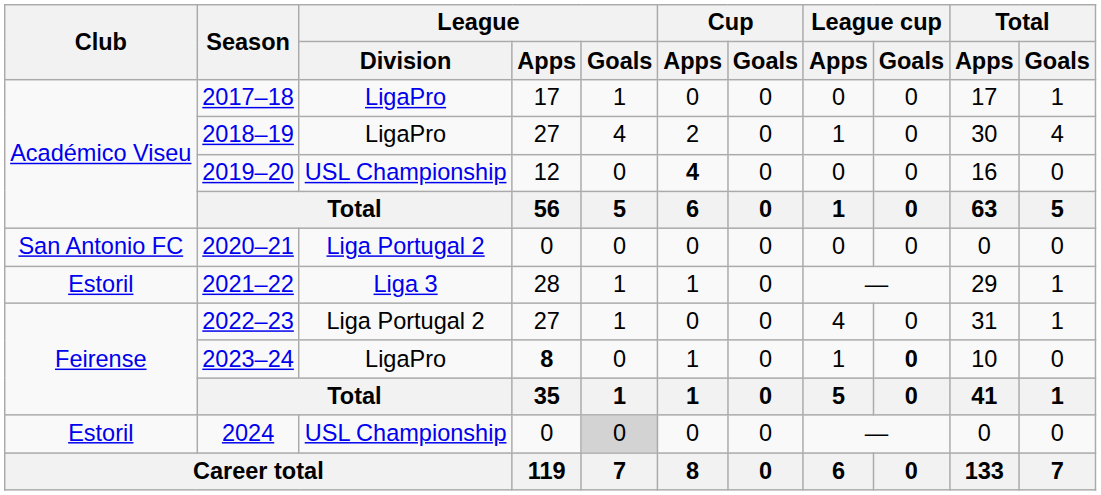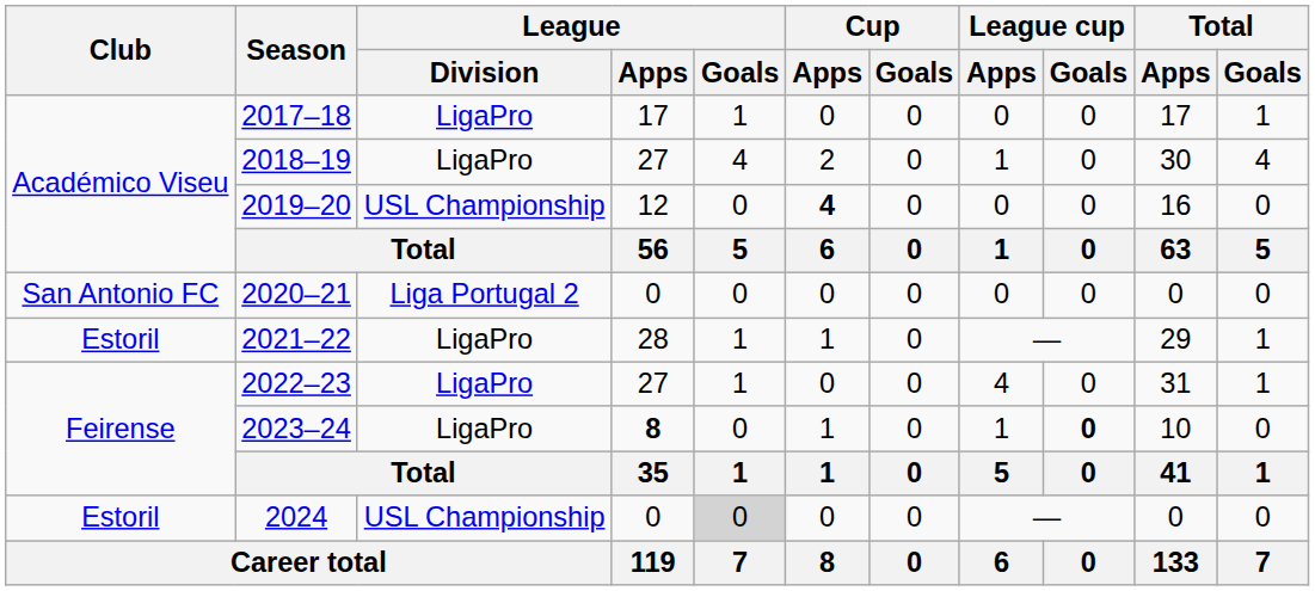 <table class="wikitable" style="text-align: center">
 <tr>
 <th rowspan="2">Club</th>
 <th rowspan="2">Season</th>
 <th colspan="3">League</th>
 <th colspan="2">Cup</th>
 <th colspan="2">League cup</th>
 <th colspan="2">Total</th>
 </tr>
 <tr>
 <th>Division</th>
 <th>Apps</th>
 <th>Goals</th>
 <th>Apps</th>
 <th>Goals</th>
 <th>Apps</th>
 <th>Goals</th>
 <th>Apps</th>
 <th>Goals</th>
 </tr>
 <tr>
 <td rowspan="4"><a href='#'>Académico Viseu</a></td>
 <td><a href='#'>2017–18</a></td>
 <td><a href='#'>LigaPro</a></td>
 <td>17</td>
 <td>1</td>
 <td>0</td>
 <td>0</td>
 <td>0</td>
 <td>0</td>
 <td>17</td>
 <td>1</td>
 </tr>
 <tr>
 <td><a href='#'>2018–19</a></td>
 <td>LigaPro</td>
 <td>27</td>
 <td>4</td>
 <td>2</td>
 <td>0</td>
 <td>1</td>
 <td>0</td>
 <td>30</td>
 <td>4</td>
 </tr>
 <tr>
 <td><a href='#'>2019–20</a></td>
 <td><a href='#'>USL Championship</a></td>
 <td>12</td>
 <td>0</td>
 <td><strong>4</strong></td>
 <td>0</td>
 <td>0</td>
 <td>0</td>
 <td>16</td>
 <td>0</td>
 </tr>
 <tr>
 <th colspan="2">Total</th>
 <th>56</th>
 <th>5</th>
 <th>6</th>
 <th>0</th>
 <th>1</th>
 <th>0</th>
 <th>63</th>
 <th>5</th>
 </tr>
 <tr>
 <td><a href='#'>San Antonio FC</a></td>
 <td><a href='#'>2020–21</a></td>
 <td><a href='#'>Liga Portugal 2</a></td>
 <td>0</td>
 <td>0</td>
 <td>0</td>
 <td>0</td>
 <td>0</td>
 <td>0</td>
 <td>0</td>
 <td>0</td>
 </tr>
 <tr>
 <td><a href='#'>Estoril</a></td>
 <td><a href='#'>2021–22</a></td>
-<td><a href='#'>Liga 3</a></td>
+<td>LigaPro</td>
 <td>28</td>
 <td>1</td>
 <td>1</td>
 <td>0</td>
 <td colspan="2">—</td>
 <td>29</td>
 <td>1</td>
 </tr>
 <tr>
 <td rowspan="3"><a href='#'>Feirense</a></td>
 <td><a href='#'>2022–23</a></td>
-<td>Liga Portugal 2</td>
+<td><a href='#'>LigaPro</a></td>
 <td>27</td>
 <td>1</td>
 <td>0</td>
 <td>0</td>
 <td>4</td>
 <td>0</td>
 <td>31</td>
 <td>1</td>
 </tr>
 <tr>
 <td><a href='#'>2023–24</a></td>
 <td>LigaPro</td>
 <td><strong>8</strong></td>
 <td>0</td>
 <td>1</td>
 <td>0</td>
 <td>1</td>
 <td><strong>0</strong></td>
 <td>10</td>
 <td>0</td>
 </tr>
 <tr>
 <th colspan="2">Total</th>
 <th>35</th>
 <th>1</th>
 <th>1</th>
 <th>0</th>
 <th>5</th>
 <th>0</th>
 <th>41</th>
 <th>1</th>
 </tr>
 <tr>
 <td><a href='#'>Estoril</a></td>
 <td><a href='#'>2024</a></td>
 <td><a href='#'>USL Championship</a></td>
 <td>0</td>
 <td style="background: lightgrey;">0</td>
 <td>0</td>
 <td>0</td>
 <td colspan="2">—</td>
 <td>0</td>
 <td>0</td>
 </tr>
 <tr>
 <th colspan="3"><strong>Career total</strong></th>
 <th>119</th>
 <th>7</th>
 <th>8</th>
 <th>0</th>
 <th>6</th>
 <th>0</th>
 <th>133</th>
 <th>7</th>
 </tr>
 </table>
